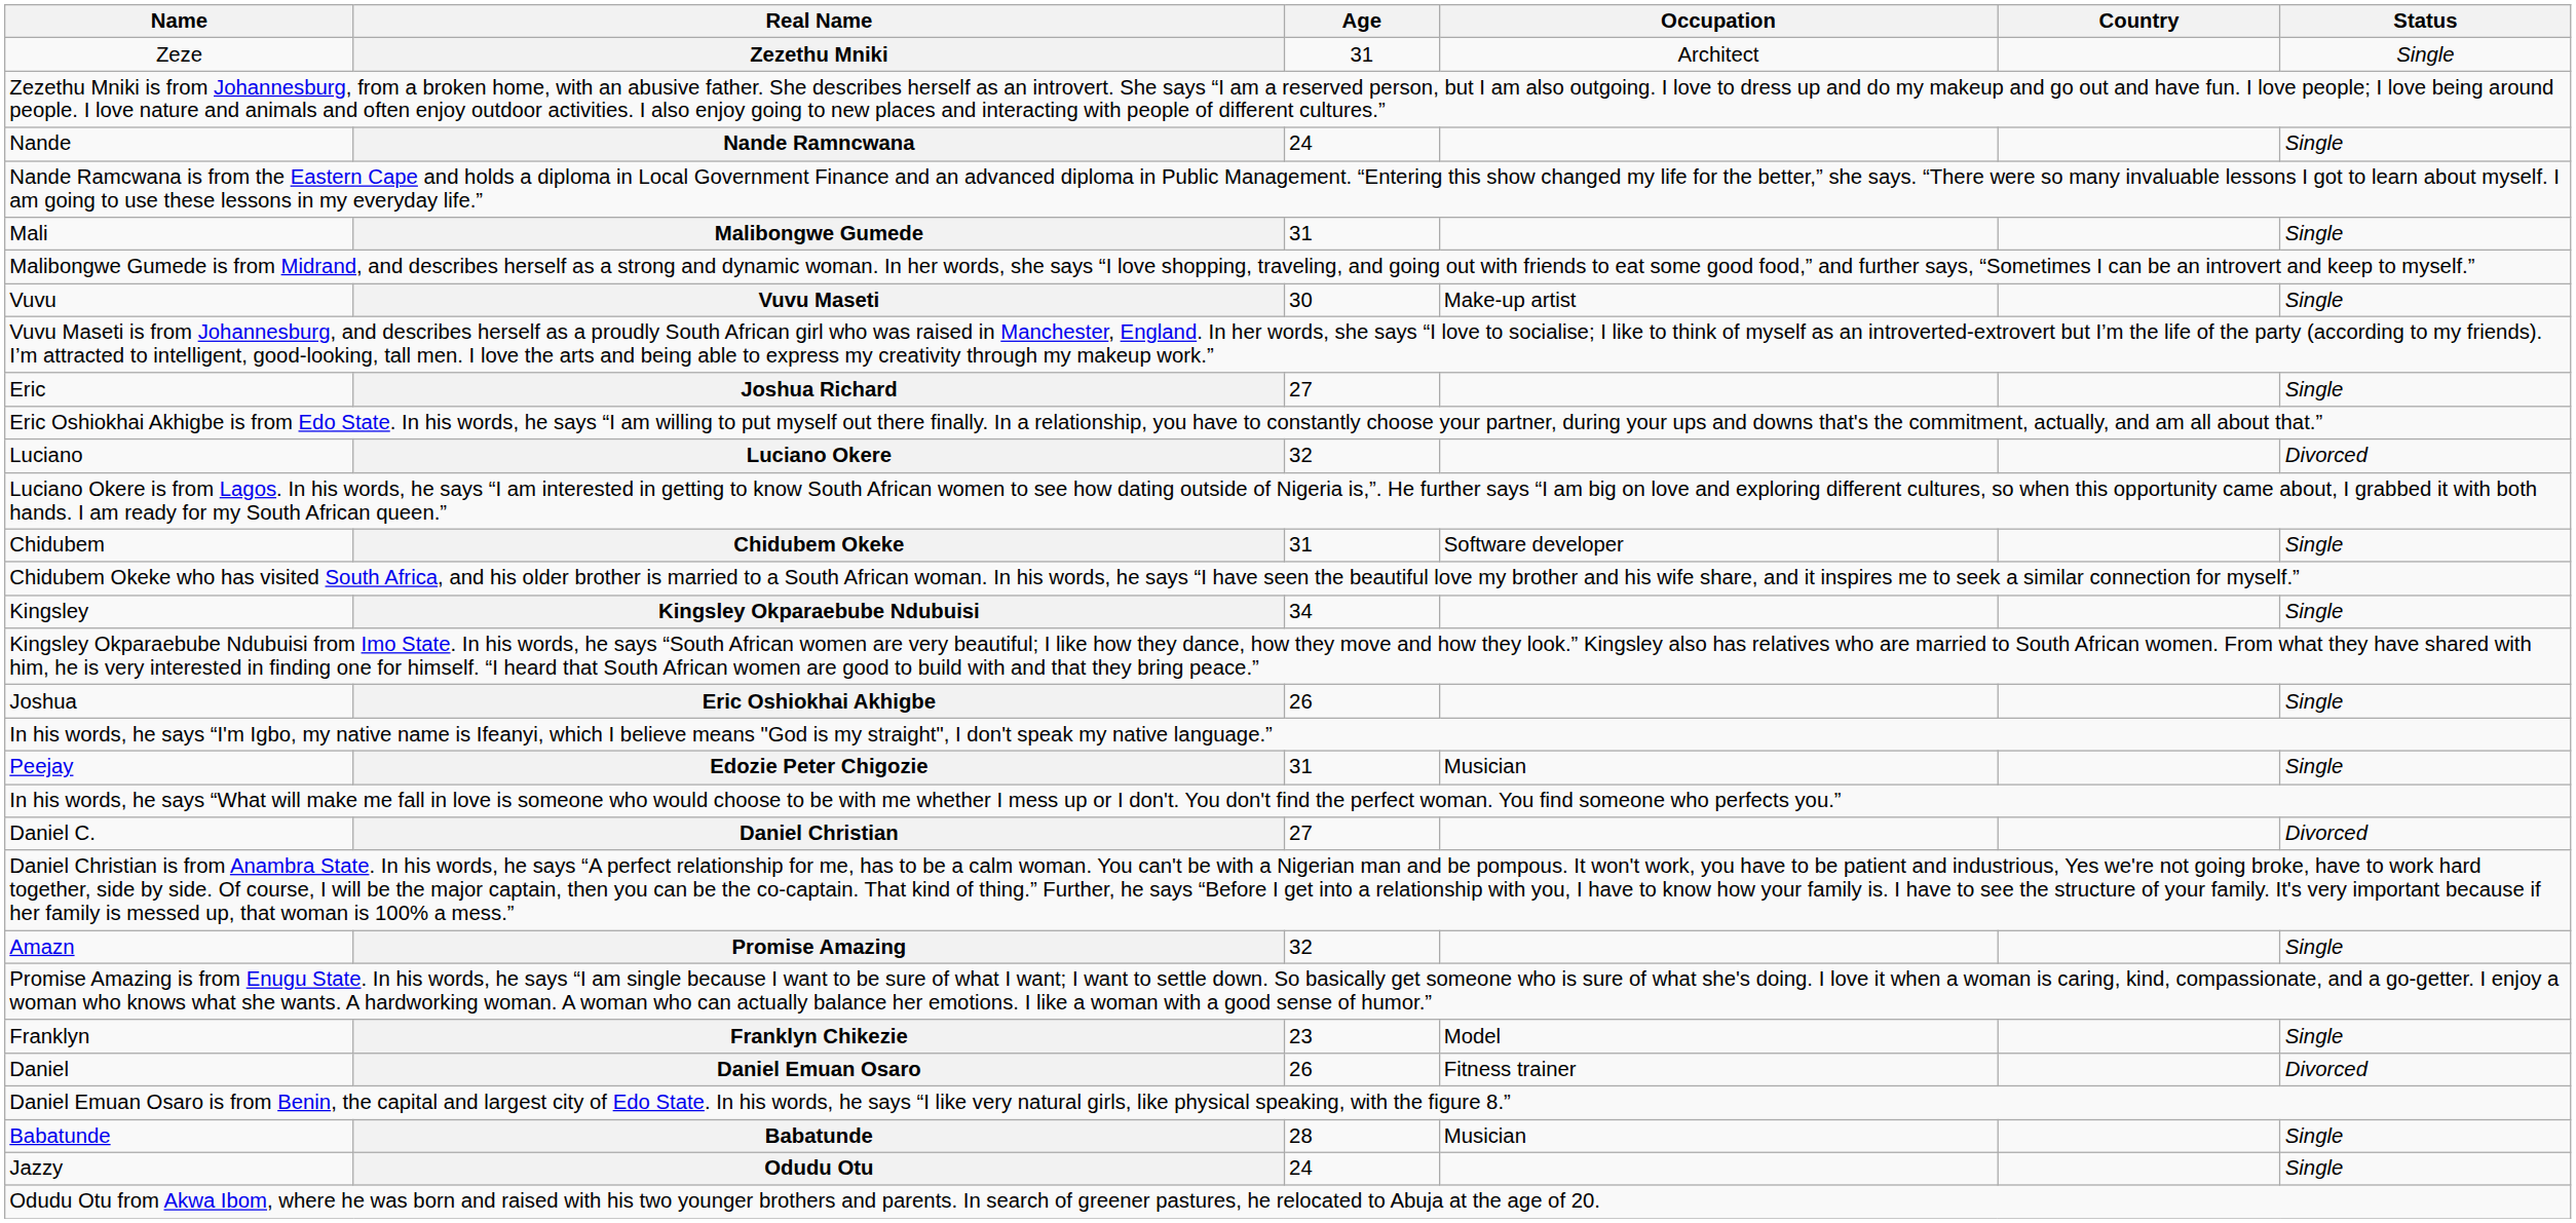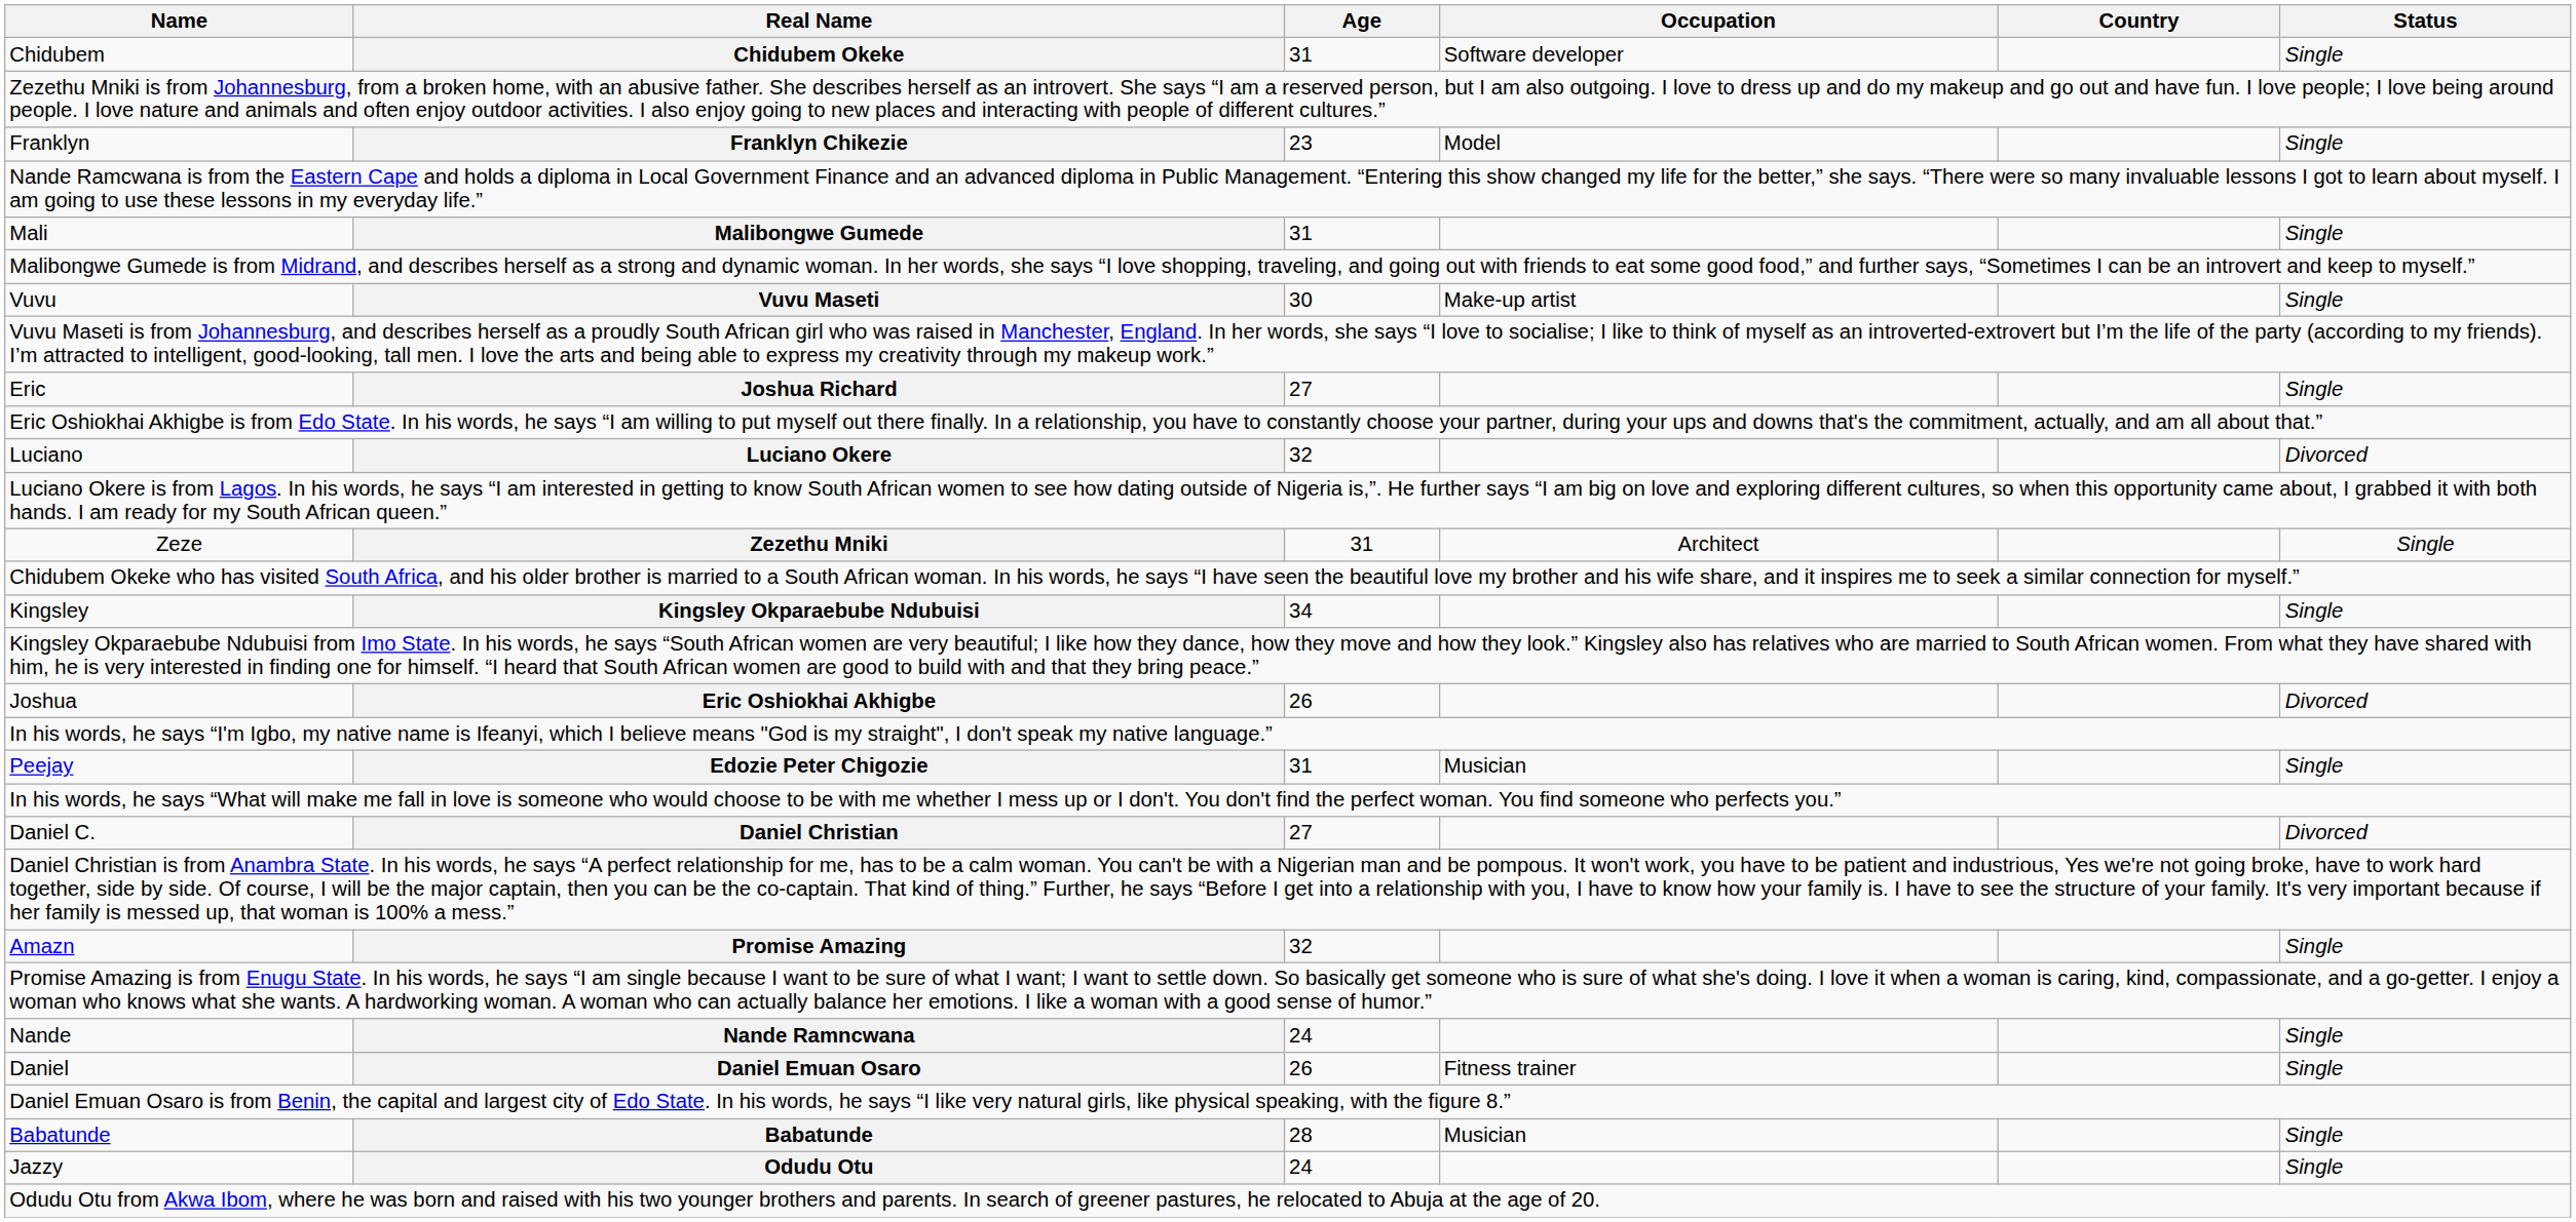 <table class="wikitable sortable">
 <tr>
 <th>Name</th>
 <th>Real Name</th>
 <th>Age</th>
 <th>Occupation</th>
 <th>Country</th>
 <th>Status</th>
 </tr>
-<tr align="center">
-<td>Zeze</td>
-<th scope="row">Zezethu Mniki</th>
+<tr>
+<td>Chidubem</td>
+<th scope="row">Chidubem Okeke</th>
 <td>31</td>
-<td>Architect</td>
+<td>Software developer</td>
 <td></td>
 <td><em>Single</em></td>
 </tr>
 <tr class="expand-child">
 <td colspan="6">Zezethu Mniki is from <a href='#'>Johannesburg</a>, from a broken home, with an abusive father. She describes herself as an introvert. She says “I am a reserved person, but I am also outgoing. I love to dress up and do my makeup and go out and have fun. I love people; I love being around people. I love nature and animals and often enjoy outdoor activities. I also enjoy going to new places and interacting with people of different cultures.”</td>
 </tr>
 <tr>
-<td>Nande</td>
-<th scope="row">Nande Ramncwana</th>
-<td>24</td>
-<td></td>
+<td>Franklyn</td>
+<th scope="row">Franklyn Chikezie</th>
+<td>23</td>
+<td>Model</td>
 <td></td>
 <td><em>Single</em></td>
 </tr>
 <tr class="expand-child">
 <td colspan="6">Nande Ramcwana is from the <a href='#'>Eastern Cape</a> and holds a diploma in Local Government Finance and an advanced diploma in Public Management. “Entering this show changed my life for the better,” she says. “There were so many invaluable lessons I got to learn about myself. I am going to use these lessons in my everyday life.”</td>
 </tr>
 <tr>
 <td>Mali</td>
 <th scope="row">Malibongwe Gumede</th>
 <td>31</td>
 <td></td>
 <td></td>
 <td><em>Single</em></td>
 </tr>
 <tr class="expand-child">
 <td colspan="6">Malibongwe Gumede is from <a href='#'>Midrand</a>, and describes herself as a strong and dynamic woman. In her words, she says “I love shopping, traveling, and going out with friends to eat some good food,” and further says, “Sometimes I can be an introvert and keep to myself.”</td>
 </tr>
 <tr>
 <td>Vuvu</td>
 <th scope="row">Vuvu Maseti</th>
 <td>30</td>
 <td>Make-up artist</td>
 <td></td>
 <td><em>Single</em></td>
 </tr>
 <tr class="expand-child">
 <td colspan="6">Vuvu Maseti is from <a href='#'>Johannesburg</a>, and describes herself as a proudly South African girl who was raised in <a href='#'>Manchester</a>, <a href='#'>England</a>. In her words, she says “I love to socialise; I like to think of myself as an introverted-extrovert but I’m the life of the party (according to my friends). I’m attracted to intelligent, good-looking, tall men. I love the arts and being able to express my creativity through my makeup work.”</td>
 </tr>
 <tr>
 <td>Eric</td>
 <th scope="row">Joshua Richard</th>
 <td>27</td>
 <td></td>
 <td></td>
 <td><em>Single</em></td>
 </tr>
 <tr class="expand-child">
 <td colspan="6">Eric Oshiokhai Akhigbe is from <a href='#'>Edo State</a>. In his words, he says “I am willing to put myself out there finally. In a relationship, you have to constantly choose your partner, during your ups and downs that's the commitment, actually, and am all about that.”</td>
 </tr>
 <tr>
 <td>Luciano</td>
 <th scope="row">Luciano Okere</th>
 <td>32</td>
 <td></td>
 <td></td>
 <td><em>Divorced</em></td>
 </tr>
 <tr class="expand-child">
 <td colspan="6">Luciano Okere is from <a href='#'>Lagos</a>. In his words, he says “I am interested in getting to know South African women to see how dating outside of Nigeria is,”. He further says “I am big on love and exploring different cultures, so when this opportunity came about, I grabbed it with both hands. I am ready for my South African queen.”</td>
 </tr>
-<tr>
-<td>Chidubem</td>
-<th scope="row">Chidubem Okeke</th>
+<tr align="center">
+<td>Zeze</td>
+<th scope="row">Zezethu Mniki</th>
 <td>31</td>
-<td>Software developer</td>
+<td>Architect</td>
 <td></td>
 <td><em>Single</em></td>
 </tr>
 <tr class="expand-child">
 <td colspan="6">Chidubem Okeke who has visited <a href='#'>South Africa</a>, and his older brother is married to a South African woman. In his words, he says “I have seen the beautiful love my brother and his wife share, and it inspires me to seek a similar connection for myself.”</td>
 </tr>
 <tr>
 <td>Kingsley</td>
 <th scope="row">Kingsley Okparaebube Ndubuisi</th>
 <td>34</td>
 <td></td>
 <td></td>
 <td><em>Single</em></td>
 </tr>
 <tr class="expand-child">
 <td colspan="6">Kingsley Okparaebube Ndubuisi from <a href='#'>Imo State</a>. In his words, he says “South African women are very beautiful; I like how they dance, how they move and how they look.” Kingsley also has relatives who are married to South African women. From what they have shared with him, he is very interested in finding one for himself. “I heard that South African women are good to build with and that they bring peace.”</td>
 </tr>
 <tr>
 <td>Joshua</td>
 <th scope="row">Eric Oshiokhai Akhigbe</th>
 <td>26</td>
 <td></td>
 <td></td>
-<td><em>Single</em></td>
+<td><em>Divorced</em></td>
 </tr>
 <tr class="expand-child">
 <td colspan="6">In his words, he says “I'm Igbo, my native name is Ifeanyi, which I believe means "God is my straight", I don't speak my native language.”</td>
 </tr>
 <tr>
 <td><a href='#'>Peejay</a></td>
 <th scope="row">Edozie Peter Chigozie</th>
 <td>31</td>
 <td>Musician</td>
 <td></td>
 <td><em>Single</em></td>
 </tr>
 <tr class="expand-child">
 <td colspan="6">In his words, he says “What will make me fall in love is someone who would choose to be with me whether I mess up or I don't. You don't find the perfect woman. You find someone who perfects you.”</td>
 </tr>
 <tr>
 <td>Daniel C.</td>
 <th scope="row">Daniel Christian</th>
 <td>27</td>
 <td></td>
 <td></td>
 <td><em>Divorced</em></td>
 </tr>
 <tr class="expand-child">
 <td colspan="6">Daniel Christian is from <a href='#'>Anambra State</a>. In his words, he says “A perfect relationship for me, has to be a calm woman. You can't be with a Nigerian man and be pompous. It won't work, you have to be patient and industrious, Yes we're not going broke, have to work hard together, side by side. Of course, I will be the major captain, then you can be the co-captain. That kind of thing.” Further, he says “Before I get into a relationship with you, I have to know how your family is. I have to see the structure of your family. It's very important because if her family is messed up, that woman is 100% a mess.”</td>
 </tr>
 <tr>
 <td><a href='#'>Amazn</a></td>
 <th scope="row">Promise Amazing</th>
 <td>32</td>
 <td></td>
 <td></td>
 <td><em>Single</em></td>
 </tr>
 <tr class="expand-child">
 <td colspan="6">Promise Amazing is from <a href='#'>Enugu State</a>. In his words, he says “I am single because I want to be sure of what I want; I want to settle down. So basically get someone who is sure of what she's doing. I love it when a woman is caring, kind, compassionate, and a go-getter. I enjoy a woman who knows what she wants. A hardworking woman. A woman who can actually balance her emotions. I like a woman with a good sense of humor.”</td>
 </tr>
 <tr>
-<td>Franklyn</td>
-<th scope="row">Franklyn Chikezie</th>
-<td>23</td>
-<td>Model</td>
+<td>Nande</td>
+<th scope="row">Nande Ramncwana</th>
+<td>24</td>
+<td></td>
 <td></td>
 <td><em>Single</em></td>
 </tr>
 <tr>
 <td>Daniel</td>
 <th scope="row">Daniel Emuan Osaro</th>
 <td>26</td>
 <td>Fitness trainer</td>
 <td></td>
-<td><em>Divorced</em></td>
+<td><em>Single</em></td>
 </tr>
 <tr class="expand-child">
 <td colspan="6">Daniel Emuan Osaro is from <a href='#'>Benin</a>, the capital and largest city of <a href='#'>Edo State</a>. In his words, he says “I like very natural girls, like physical speaking, with the figure 8.”</td>
 </tr>
 <tr>
 <td><a href='#'>Babatunde</a></td>
 <th scope="row">Babatunde</th>
 <td>28</td>
 <td>Musician</td>
 <td></td>
 <td><em>Single</em></td>
 </tr>
 <tr>
 <td>Jazzy</td>
 <th scope="row">Odudu Otu</th>
 <td>24</td>
 <td></td>
 <td></td>
 <td><em>Single</em></td>
 </tr>
 <tr class="expand-child">
 <td colspan="6">Odudu Otu from <a href='#'>Akwa Ibom</a>, where he was born and raised with his two younger brothers and parents. In search of greener pastures, he relocated to Abuja at the age of 20.</td>
 </tr>
 </table>
